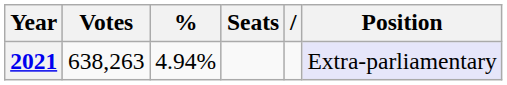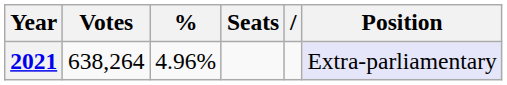 <table class="wikitable">
 <tr>
 <th>Year</th>
 <th>Votes</th>
 <th>%</th>
 <th>Seats</th>
 <th>/</th>
 <th>Position</th>
 </tr>
 <tr>
 <th><a href='#'>2021</a></th>
-<td>638,263</td>
-<td>4.94%</td>
+<td>638,264</td>
+<td>4.96%</td>
 <td></td>
 <td></td>
 <td style="background: lavender;">Extra-parliamentary</td>
 </tr>
 </table>
